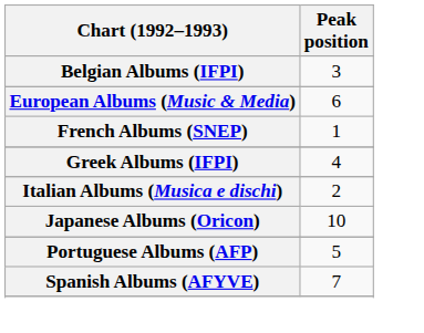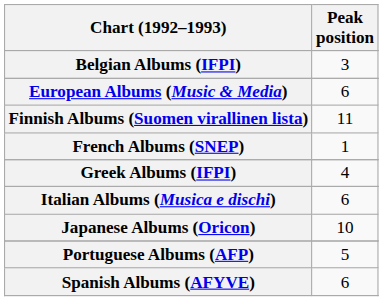 <table class="wikitable sortable plainrowheaders" style="text-align:center">
 <tr>
 <th scope="col">Chart (1992–1993)</th>
 <th scope="col">Peak<br>position</th>
 </tr>
 <tr>
 </tr>
 <tr>
 </tr>
 <tr>
 <th scope="row">Belgian Albums (<a href='#'>IFPI</a>)</th>
 <td>3</td>
 </tr>
 <tr>
 </tr>
 <tr>
 </tr>
 <tr>
 <th scope="row"><a href='#'>European Albums</a> (<em><a href='#'>Music & Media</a></em>)</th>
 <td>6</td>
 </tr>
 <tr>
+<th scope="row">Finnish Albums (<a href='#'>Suomen virallinen lista</a>)</th>
+<td>11</td>
+</tr>
+<tr>
 <th scope="row">French Albums (<a href='#'>SNEP</a>)</th>
 <td>1</td>
 </tr>
 <tr>
 </tr>
 <tr>
 <th scope="row">Greek Albums (<a href='#'>IFPI</a>)</th>
 <td>4</td>
 </tr>
 <tr>
 </tr>
 <tr>
 <th scope="row">Italian Albums (<em><a href='#'>Musica e dischi</a></em>)</th>
-<td>2</td>
+<td>6</td>
 </tr>
 <tr>
 <th scope="row">Japanese Albums (<a href='#'>Oricon</a>)</th>
 <td>10</td>
 </tr>
 <tr>
 </tr>
 <tr>
 <th scope="row">Portuguese Albums (<a href='#'>AFP</a>)</th>
 <td>5</td>
 </tr>
 <tr>
 <th scope="row">Spanish Albums (<a href='#'>AFYVE</a>)</th>
-<td>7</td>
+<td>6</td>
 </tr>
 <tr>
 </tr>
 <tr>
 </tr>
 <tr>
 </tr>
 <tr>
 </tr>
 <tr>
 </tr>
 </table>
